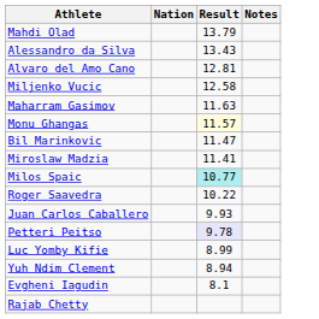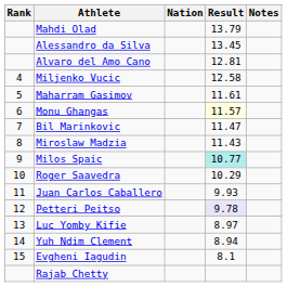 <table class='wikitable'>
 <tr>
+<th>Rank</th>
 <th>Athlete</th>
 <th>Nation</th>
 <th>Result</th>
 <th>Notes</th>
 </tr>
 <tr>
+<td align=center></td>
 <td><a href='#'>Mahdi  Olad</a></td>
 <td></td>
 <td align=center>13.79</td>
 <td></td>
 </tr>
 <tr>
+<td align=center></td>
 <td><a href='#'> Alessandro da Silva</a></td>
 <td></td>
-<td align=center>13.43</td>
+<td align=center>13.45</td>
 <td></td>
 </tr>
 <tr>
+<td align=center></td>
 <td><a href='#'>Alvaro del Amo Cano </a></td>
 <td></td>
 <td align=center>12.81</td>
 <td></td>
 </tr>
 <tr>
+<td align=center>4</td>
 <td><a href='#'>Miljenko Vucic</a></td>
 <td></td>
 <td align=center>12.58</td>
 <td></td>
 </tr>
 <tr>
+<td align=center>5</td>
 <td><a href='#'>Maharram  Gasimov</a></td>
 <td></td>
-<td align=center>11.63</td>
+<td align=center>11.61</td>
 <td></td>
 </tr>
 <tr>
+<td align=center>6</td>
 <td><a href='#'>Monu Ghangas</a></td>
 <td></td>
 <td align=center style="background: lightyellow;">11.57</td>
 <td></td>
 </tr>
 <tr>
+<td align=center>7</td>
 <td><a href='#'>Bil Marinkovic</a></td>
 <td></td>
 <td align=center>11.47</td>
 <td></td>
 </tr>
 <tr>
+<td align=center>8</td>
 <td><a href='#'>Miroslaw Madzia</a></td>
 <td></td>
-<td align=center>11.41</td>
+<td align=center>11.43</td>
 <td></td>
 </tr>
 <tr>
+<td align=center>9</td>
 <td><a href='#'>Milos Spaic</a></td>
 <td></td>
 <td align=center style="background: paleturquoise;">10.77</td>
 <td></td>
 </tr>
 <tr>
+<td align=center>10</td>
 <td><a href='#'>Roger Saavedra</a></td>
 <td></td>
-<td align=center>10.22</td>
+<td align=center>10.29</td>
 <td></td>
 </tr>
 <tr>
+<td align=center>11</td>
 <td><a href='#'>Juan Carlos Caballero</a></td>
 <td></td>
 <td align=center>9.93</td>
 <td></td>
 </tr>
 <tr>
+<td align=center>12</td>
 <td><a href='#'>Petteri Peitso</a></td>
 <td></td>
 <td align=center style="background: lavender;">9.78</td>
 <td></td>
 </tr>
 <tr>
+<td align=center>13</td>
 <td><a href='#'>Luc  Yomby Kifie</a></td>
 <td></td>
-<td align=center>8.99</td>
+<td align=center>8.97</td>
 <td></td>
 </tr>
 <tr>
+<td align=center>14</td>
 <td><a href='#'>Yuh  Ndim Clement </a></td>
 <td></td>
 <td align=center>8.94</td>
 <td></td>
 </tr>
 <tr>
+<td align=center>15</td>
 <td><a href='#'>Evgheni  Iagudin</a></td>
 <td></td>
 <td align=center>8.1</td>
 <td></td>
 </tr>
 <tr>
+<td align=center></td>
 <td><a href='#'>Rajab Chetty</a></td>
 <td></td>
 <td align=center></td>
 <td></td>
 </tr>
 </table>
